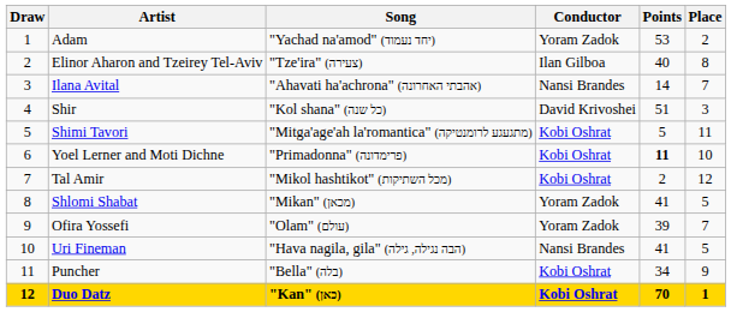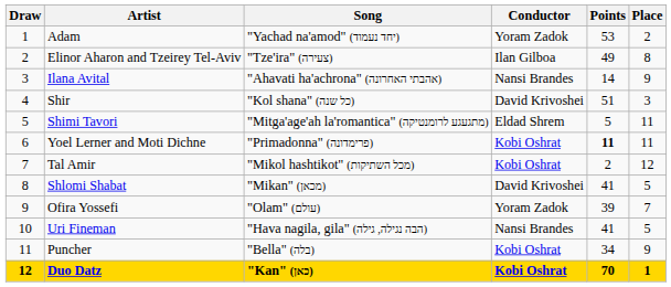 <table class="sortable wikitable" style="margin: 1em auto 1em auto; text-align:center">
 <tr>
 <th>Draw</th>
 <th>Artist</th>
 <th>Song</th>
 <th>Conductor</th>
 <th>Points</th>
 <th>Place</th>
 </tr>
 <tr>
 <td>1</td>
 <td align="left">Adam</td>
 <td align="left">"Yachad na'amod" <small>(יחד נעמוד)</small></td>
 <td align="left">Yoram Zadok</td>
 <td>53</td>
 <td>2</td>
 </tr>
 <tr>
 <td>2</td>
 <td align="left">Elinor Aharon and Tzeirey Tel-Aviv</td>
 <td align="left">"Tze'ira" <small>(צעירה)</small></td>
 <td align="left">Ilan Gilboa</td>
-<td>40</td>
+<td>49</td>
 <td>8</td>
 </tr>
 <tr>
 <td>3</td>
 <td align="left"><a href='#'>Ilana Avital</a></td>
 <td align="left">"Ahavati ha'achrona" <small>(אהבתי האחרונה)</small></td>
 <td align="left">Nansi Brandes</td>
 <td>14</td>
-<td>7</td>
+<td>9</td>
 </tr>
 <tr>
 <td>4</td>
 <td align="left">Shir</td>
 <td align="left">"Kol shana" <small>(כל שנה)</small></td>
 <td align="left">David Krivoshei</td>
 <td>51</td>
 <td>3</td>
 </tr>
 <tr>
 <td>5</td>
 <td align="left"><a href='#'>Shimi Tavori</a></td>
 <td align="left">"Mitga'age'ah la'romantica" <small>(מתגעגע לרומנטיקה)</small></td>
-<td align="left"><a href='#'>Kobi Oshrat</a></td>
+<td align="left">Eldad Shrem</td>
 <td>5</td>
 <td>11</td>
 </tr>
 <tr>
 <td>6</td>
 <td align="left">Yoel Lerner and Moti Dichne</td>
 <td align="left">"Primadonna" <small>(פרימדונה)</small></td>
 <td align="left"><a href='#'>Kobi Oshrat</a></td>
 <td><strong>11</strong></td>
-<td>10</td>
+<td>11</td>
 </tr>
 <tr>
 <td>7</td>
 <td align="left">Tal Amir</td>
 <td align="left">"Mikol hashtikot" <small>(מכל השתיקות)</small></td>
 <td align="left"><a href='#'>Kobi Oshrat</a></td>
 <td>2</td>
 <td>12</td>
 </tr>
 <tr>
 <td>8</td>
 <td align="left"><a href='#'>Shlomi Shabat</a></td>
 <td align="left">"Mikan" <small>(מכאן)</small></td>
-<td align="left">Yoram Zadok</td>
+<td align="left">David Krivoshei</td>
 <td>41</td>
 <td>5</td>
 </tr>
 <tr>
 <td>9</td>
 <td align="left">Ofira Yossefi</td>
 <td align="left">"Olam" <small>(עולם)</small></td>
 <td align="left">Yoram Zadok</td>
 <td>39</td>
 <td>7</td>
 </tr>
 <tr>
 <td>10</td>
 <td align="left"><a href='#'>Uri Fineman</a></td>
 <td align="left">"Hava nagila, gila" <small>(הבה נגילה, גילה)</small></td>
 <td align="left">Nansi Brandes</td>
 <td>41</td>
 <td>5</td>
 </tr>
 <tr>
 <td>11</td>
 <td align="left">Puncher</td>
 <td align="left">"Bella" <small>(בלה)</small></td>
 <td align="left"><a href='#'>Kobi Oshrat</a></td>
 <td>34</td>
 <td>9</td>
 </tr>
 <tr style="font-weight:bold; background:gold;">
 <td>12</td>
 <td align="left"><a href='#'>Duo Datz</a></td>
 <td align="left">"Kan" <small>(כאן)</small></td>
 <td align="left"><a href='#'>Kobi Oshrat</a></td>
 <td>70</td>
 <td>1</td>
 </tr>
 </table>
